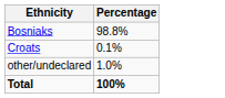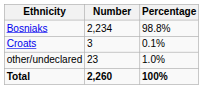 <table class="wikitable">
 <tr>
 <th width="100px">Ethnicity</th>
+<th width="80px">Number</th>
 <th width="80px">Percentage</th>
 </tr>
 <tr>
 <td><a href='#'>Bosniaks</a></td>
+<td>2,234</td>
 <td>98.8%</td>
 </tr>
 <tr>
 <td><a href='#'>Croats</a></td>
+<td>3</td>
 <td>0.1%</td>
 </tr>
 <tr>
 <td>other/undeclared</td>
+<td>23</td>
 <td>1.0%</td>
 </tr>
 <tr>
 <td><strong>Total</strong></td>
+<td><strong>2,260</strong></td>
 <td><strong>100%</strong></td>
 </tr>
 </table>
